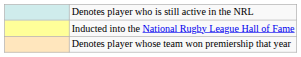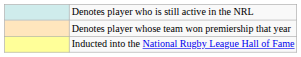 <table class="wikitable">
 <tr>
 <td style="background-color:#CFECEC; border:1px solid #aaaaaa; width:6em"></td>
 <td>Denotes player who is still active in the NRL</td>
 </tr>
 <tr>
+<td style="background-color:#FFE6BD; border:1px solid #aaaaaa; width:6em"></td>
+<td>Denotes player whose team won premiership that year</td>
+</tr>
+<tr>
 <td style="background-color:#FFFF99; border:1px solid #aaaaaa; width:6em"></td>
 <td>Inducted into the <a href='#'>National Rugby League Hall of Fame</a></td>
 </tr>
-<tr>
-<td style="background-color:#FFE6BD; border:1px solid #aaaaaa; width:6em"></td>
-<td>Denotes player whose team won premiership that year</td>
-</tr>
 </table>
